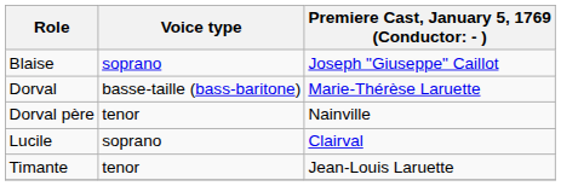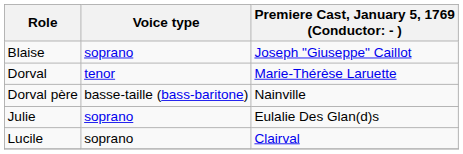 <table class="wikitable">
 <tr>
 <th>Role</th>
 <th>Voice type</th>
 <th>Premiere Cast, January 5, 1769<br>(Conductor: - )</th>
 </tr>
 <tr>
 <td>Blaise</td>
 <td><a href='#'>soprano</a></td>
 <td><a href='#'>Joseph "Giuseppe" Caillot</a></td>
 </tr>
 <tr>
 <td>Dorval</td>
-<td>basse-taille (<a href='#'>bass-baritone</a>)</td>
+<td><a href='#'>tenor</a></td>
 <td><a href='#'>Marie-Thérèse Laruette</a></td>
 </tr>
 <tr>
 <td>Dorval père</td>
-<td>tenor</td>
+<td>basse-taille (<a href='#'>bass-baritone</a>)</td>
 <td>Nainville</td>
+</tr>
+<tr>
+<td>Julie</td>
+<td><a href='#'>soprano</a></td>
+<td>Eulalie Des Glan(d)s</td>
 </tr>
 <tr>
 <td>Lucile</td>
 <td>soprano</td>
 <td><a href='#'>Clairval</a></td>
 </tr>
 <tr>
-<td>Timante</td>
-<td>tenor</td>
-<td>Jean-Louis Laruette</td>
-</tr>
-<tr>
 </tr>
 </table>
